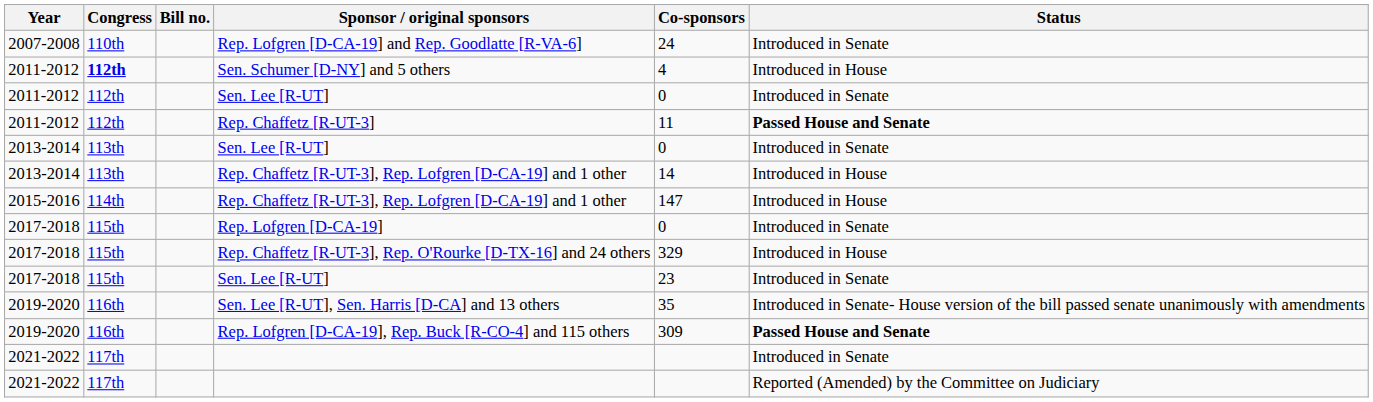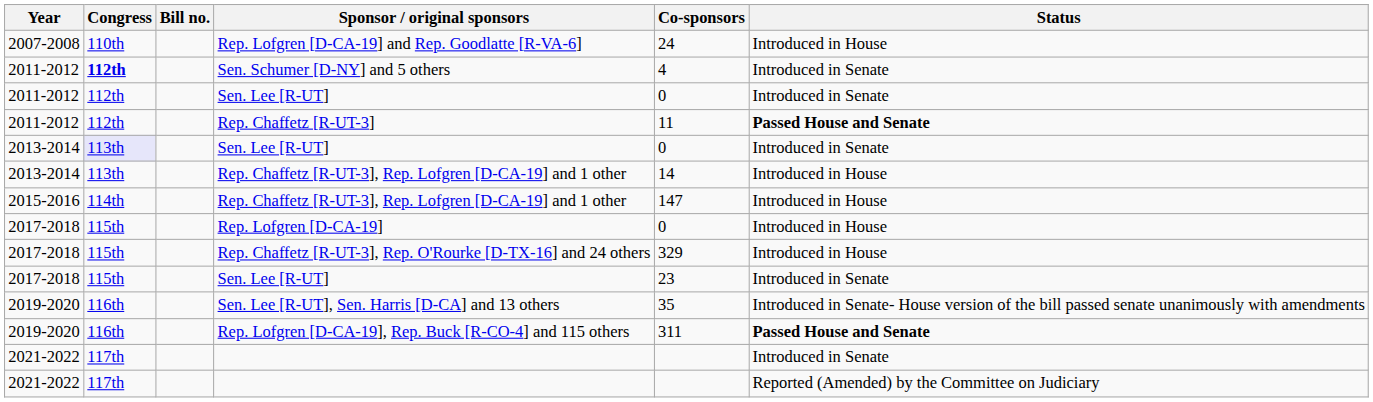 <table class="wikitable">
 <tr>
 <th>Year</th>
 <th>Congress</th>
 <th>Bill no.</th>
 <th>Sponsor / original sponsors</th>
 <th>Co-sponsors</th>
 <th>Status</th>
 </tr>
 <tr>
 <td>2007-2008</td>
 <td><a href='#'>110th</a></td>
 <td></td>
 <td><a href='#'>Rep. Lofgren [D-CA-19</a>] and <a href='#'>Rep. Goodlatte [R-VA-6</a>]</td>
 <td>24</td>
-<td>Introduced in Senate</td>
+<td>Introduced in House</td>
 </tr>
 <tr>
 <td>2011-2012</td>
 <td><strong><a href='#'>112th</a></strong></td>
 <td></td>
 <td><a href='#'>Sen. Schumer [D-NY</a>] and 5 others</td>
 <td>4</td>
-<td>Introduced in House</td>
+<td>Introduced in Senate</td>
 </tr>
 <tr>
 <td>2011-2012</td>
 <td><a href='#'>112th</a></td>
 <td></td>
 <td><a href='#'>Sen. Lee [R-UT</a>]</td>
 <td>0</td>
 <td>Introduced in Senate</td>
 </tr>
 <tr>
 <td>2011-2012</td>
 <td><a href='#'>112th</a></td>
 <td></td>
 <td><a href='#'>Rep. Chaffetz [R-UT-3</a>]</td>
 <td>11</td>
 <td><strong>Passed House and Senate</strong></td>
 </tr>
 <tr>
 <td>2013-2014</td>
-<td><a href='#'>113th</a></td>
+<td style="background: lavender;"><a href='#'>113th</a></td>
 <td></td>
 <td><a href='#'>Sen. Lee [R-UT</a>]</td>
 <td>0</td>
 <td>Introduced in Senate</td>
 </tr>
 <tr>
 <td>2013-2014</td>
 <td><a href='#'>113th</a></td>
 <td></td>
 <td><a href='#'>Rep. Chaffetz [R-UT-3</a>], <a href='#'>Rep. Lofgren [D-CA-19</a>] and 1 other</td>
 <td>14</td>
 <td>Introduced in House</td>
 </tr>
 <tr>
 <td>2015-2016</td>
 <td><a href='#'>114th</a></td>
 <td></td>
 <td><a href='#'>Rep. Chaffetz [R-UT-3</a>], <a href='#'>Rep. Lofgren [D-CA-19</a>] and 1 other</td>
 <td>147</td>
 <td>Introduced in House</td>
 </tr>
 <tr>
 <td>2017-2018</td>
 <td><a href='#'>115th</a></td>
 <td></td>
 <td><a href='#'>Rep. Lofgren [D-CA-19</a>]</td>
 <td>0</td>
-<td>Introduced in Senate</td>
+<td>Introduced in House</td>
 </tr>
 <tr>
 <td>2017-2018</td>
 <td><a href='#'>115th</a></td>
 <td></td>
 <td><a href='#'>Rep. Chaffetz [R-UT-3</a>], <a href='#'>Rep. O'Rourke [D-TX-16</a>] and 24 others</td>
 <td>329</td>
 <td>Introduced in House</td>
 </tr>
 <tr>
 <td>2017-2018</td>
 <td><a href='#'>115th</a></td>
 <td></td>
 <td><a href='#'>Sen. Lee [R-UT</a>]</td>
 <td>23</td>
 <td>Introduced in Senate</td>
 </tr>
 <tr>
 <td>2019-2020</td>
 <td><a href='#'>116th</a></td>
 <td></td>
 <td><a href='#'>Sen. Lee [R-UT</a>], <a href='#'>Sen. Harris [D-CA</a>] and 13 others</td>
 <td>35</td>
 <td>Introduced in Senate- House version of the bill passed senate unanimously with amendments</td>
 </tr>
 <tr>
 <td>2019-2020</td>
 <td><a href='#'>116th</a></td>
 <td></td>
 <td><a href='#'>Rep. Lofgren [D-CA-19</a>], <a href='#'>Rep. Buck [R-CO-4</a>] and 115 others</td>
-<td>309</td>
+<td>311</td>
 <td><strong>Passed House and Senate</strong></td>
 </tr>
 <tr>
 <td>2021-2022</td>
 <td><a href='#'>117th</a></td>
 <td></td>
 <td></td>
 <td></td>
 <td>Introduced in Senate</td>
 </tr>
 <tr>
 <td>2021-2022</td>
 <td><a href='#'>117th</a></td>
 <td></td>
 <td></td>
 <td></td>
 <td>Reported (Amended) by the Committee on Judiciary</td>
 </tr>
 </table>
